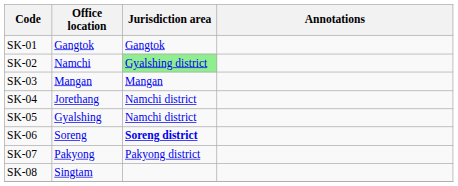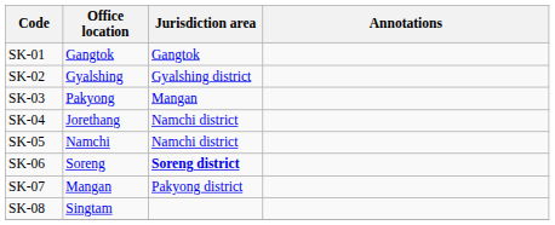 <table class="wikitable sortable" style="width:100%;" border="1" cellspacing="0" cellpadding="3">
 <tr>
 <th scope="col" style="width:10%">Code</th>
 <th scope="col" style="width:15%">Office location</th>
 <th scope="col" style="width:20%">Jurisdiction area</th>
 <th scope="col" style="width:50%" class="unsortable">Annotations</th>
 </tr>
 <tr>
 <td>SK-01</td>
 <td><a href='#'>Gangtok</a></td>
 <td><a href='#'>Gangtok</a></td>
 <td></td>
 </tr>
 <tr>
 <td>SK-02</td>
-<td><a href='#'>Namchi</a></td>
-<td style="background: lightgreen;"><a href='#'>Gyalshing district</a></td>
+<td><a href='#'>Gyalshing</a></td>
+<td><a href='#'>Gyalshing district</a></td>
 <td></td>
 </tr>
 <tr>
 <td>SK-03</td>
-<td><a href='#'>Mangan</a></td>
+<td><a href='#'>Pakyong</a></td>
 <td><a href='#'>Mangan</a></td>
 <td></td>
 </tr>
 <tr>
 <td>SK-04</td>
 <td><a href='#'>Jorethang</a></td>
 <td><a href='#'>Namchi district</a></td>
 <td></td>
 </tr>
 <tr>
 <td>SK-05</td>
-<td><a href='#'>Gyalshing</a></td>
+<td><a href='#'>Namchi</a></td>
 <td><a href='#'>Namchi district</a></td>
 <td></td>
 </tr>
 <tr>
 <td>SK-06</td>
 <td><a href='#'>Soreng</a></td>
 <td><strong><a href='#'>Soreng district</a></strong></td>
 <td></td>
 </tr>
 <tr>
 <td>SK-07</td>
-<td><a href='#'>Pakyong</a></td>
+<td><a href='#'>Mangan</a></td>
 <td><a href='#'>Pakyong district</a></td>
 <td></td>
 </tr>
 <tr>
 <td>SK-08</td>
 <td><a href='#'>Singtam</a></td>
 <td></td>
 <td></td>
 </tr>
 <tr>
 </tr>
 </table>
